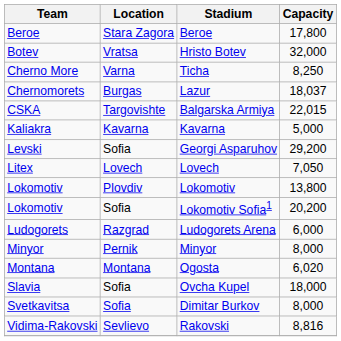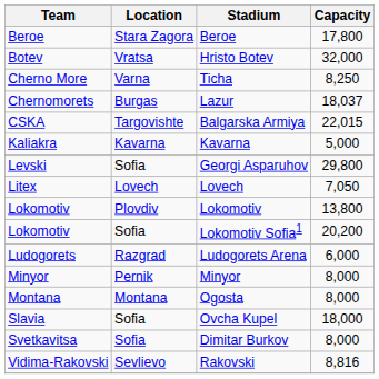 <table class="wikitable sortable" style="text-align: left;">
 <tr>
 <th>Team</th>
 <th>Location</th>
 <th>Stadium</th>
 <th>Capacity</th>
 </tr>
 <tr>
 <td><a href='#'>Beroe</a></td>
 <td><a href='#'>Stara Zagora</a></td>
 <td><a href='#'>Beroe</a></td>
 <td align="center">17,800</td>
 </tr>
 <tr>
 <td><a href='#'>Botev</a></td>
 <td><a href='#'>Vratsa</a></td>
 <td><a href='#'>Hristo Botev</a></td>
 <td align="center">32,000</td>
 </tr>
 <tr>
 <td><a href='#'>Cherno More</a></td>
 <td><a href='#'>Varna</a></td>
 <td><a href='#'>Ticha</a></td>
 <td align="center">8,250</td>
 </tr>
 <tr>
 <td><a href='#'>Chernomorets</a></td>
 <td><a href='#'>Burgas</a></td>
 <td><a href='#'>Lazur</a></td>
 <td align="center">18,037</td>
 </tr>
 <tr>
 <td><a href='#'>CSKA</a></td>
 <td><a href='#'>Targovishte</a></td>
 <td><a href='#'>Balgarska Armiya</a></td>
 <td align="center">22,015</td>
 </tr>
 <tr>
 <td><a href='#'>Kaliakra</a></td>
 <td><a href='#'>Kavarna</a></td>
 <td><a href='#'>Kavarna</a></td>
 <td align="center">5,000</td>
 </tr>
 <tr>
 <td><a href='#'>Levski</a></td>
 <td>Sofia</td>
 <td><a href='#'>Georgi Asparuhov</a></td>
-<td align="center">29,200</td>
+<td align="center">29,800</td>
 </tr>
 <tr>
 <td><a href='#'>Litex</a></td>
 <td><a href='#'>Lovech</a></td>
 <td><a href='#'>Lovech</a></td>
 <td align="center">7,050</td>
 </tr>
 <tr>
 <td><a href='#'>Lokomotiv</a></td>
 <td><a href='#'>Plovdiv</a></td>
 <td><a href='#'>Lokomotiv</a></td>
 <td align="center">13,800</td>
 </tr>
 <tr>
 <td><a href='#'>Lokomotiv</a></td>
 <td>Sofia</td>
 <td><a href='#'>Lokomotiv Sofia</a><sup><a href='#'>1</a></sup></td>
 <td align="center">20,200</td>
 </tr>
 <tr>
 <td><a href='#'>Ludogorets</a></td>
 <td><a href='#'>Razgrad</a></td>
 <td><a href='#'>Ludogorets Arena</a></td>
 <td align="center">6,000</td>
 </tr>
 <tr>
 <td><a href='#'>Minyor</a></td>
 <td><a href='#'>Pernik</a></td>
 <td><a href='#'>Minyor</a></td>
 <td align="center">8,000</td>
 </tr>
 <tr>
 <td><a href='#'>Montana</a></td>
 <td><a href='#'>Montana</a></td>
 <td><a href='#'>Ogosta</a></td>
-<td align="center">6,020</td>
+<td align="center">8,000</td>
 </tr>
 <tr>
 <td><a href='#'>Slavia</a></td>
 <td>Sofia</td>
 <td><a href='#'>Ovcha Kupel</a></td>
 <td align="center">18,000</td>
 </tr>
 <tr>
 <td><a href='#'>Svetkavitsa</a></td>
 <td><a href='#'>Sofia</a></td>
 <td><a href='#'>Dimitar Burkov</a></td>
 <td align="center">8,000</td>
 </tr>
 <tr>
 <td><a href='#'>Vidima-Rakovski</a></td>
 <td><a href='#'>Sevlievo</a></td>
 <td><a href='#'>Rakovski</a></td>
 <td align="center">8,816</td>
 </tr>
 <tr>
 </tr>
 </table>
